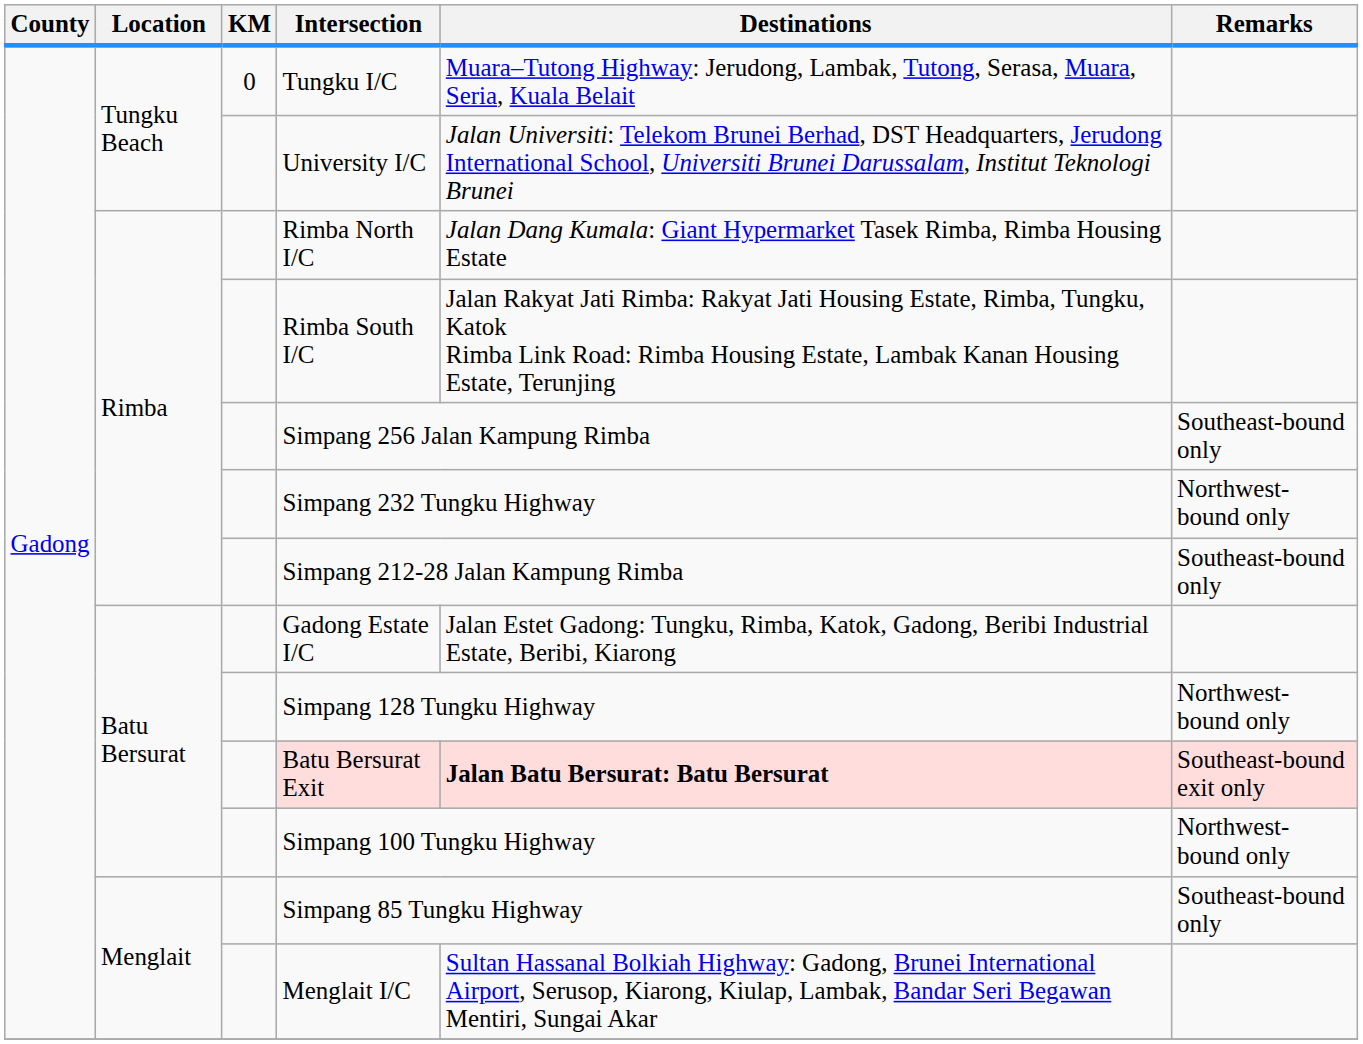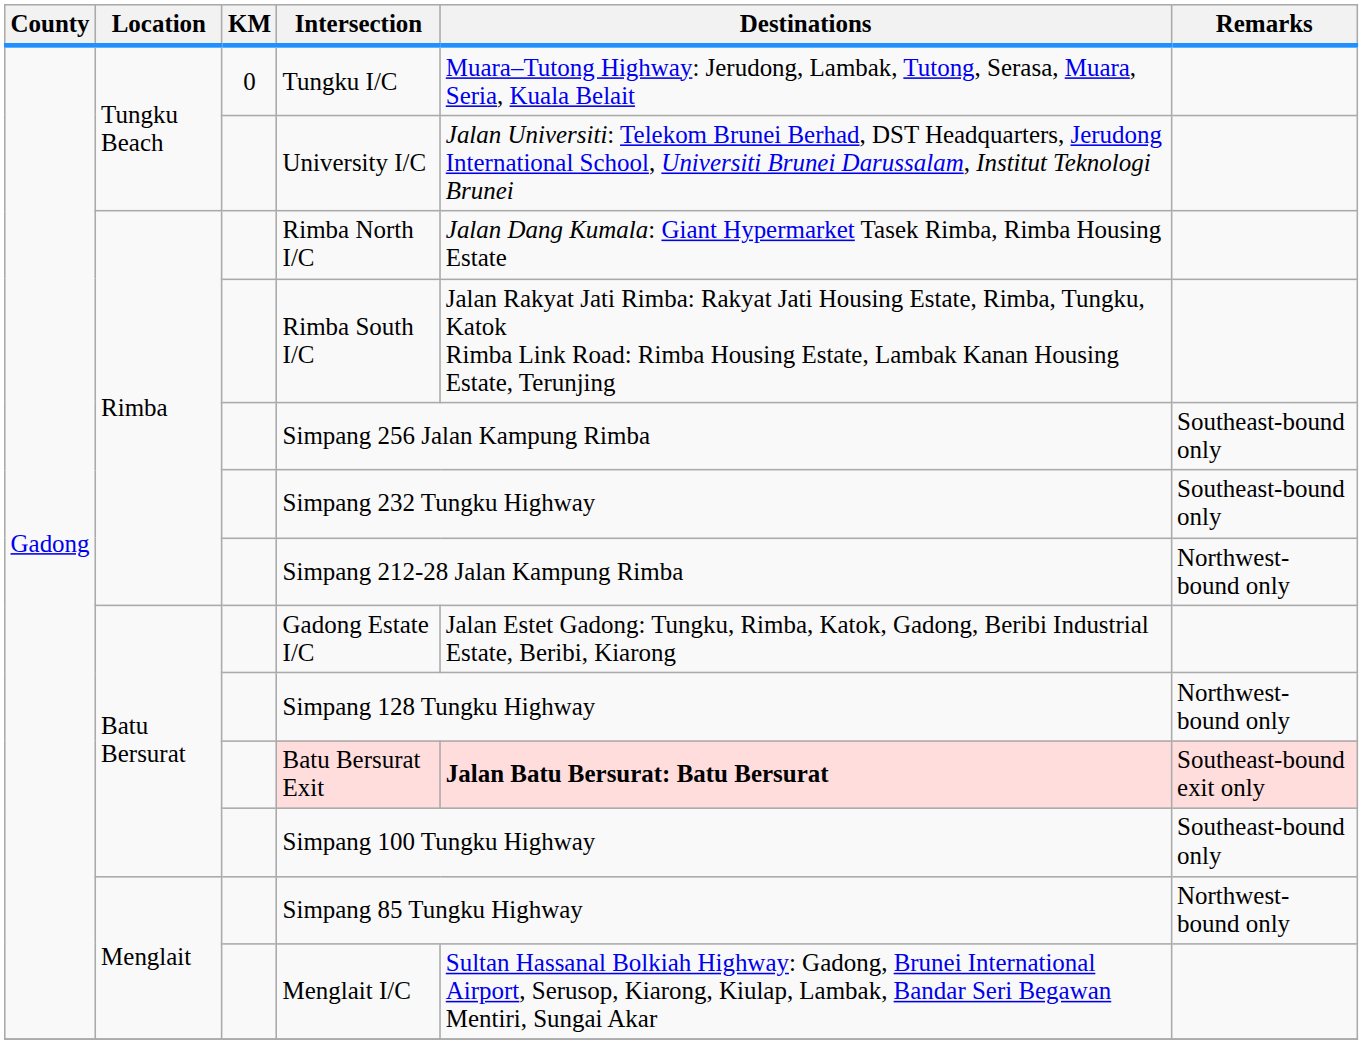 <table class="wikitable">
 <tr>
 <th style="border-bottom:3px solid #1E90FF;">County</th>
 <th style="border-bottom:3px solid #1E90FF;">Location</th>
 <th style="border-bottom:3px solid #1E90FF;">KM</th>
 <th style="border-bottom:3px solid #1E90FF;">Intersection</th>
 <th style="border-bottom:3px solid #1E90FF;">Destinations</th>
 <th style="border-bottom:3px solid #1E90FF;">Remarks</th>
 </tr>
 <tr>
 <td rowspan="13"><a href='#'>Gadong</a></td>
 <td rowspan="2">Tungku Beach</td>
 <td style="text-align: center;">0</td>
 <td>Tungku I/C</td>
 <td> <a href='#'>Muara–Tutong Highway</a>: Jerudong, Lambak, <a href='#'>Tutong</a>, Serasa, <a href='#'>Muara</a>, <a href='#'>Seria</a>, <a href='#'>Kuala Belait</a></td>
 <td></td>
 </tr>
 <tr>
 <td style="text-align: center;"></td>
 <td>University I/C</td>
 <td><em>Jalan Universiti</em>: <a href='#'>Telekom Brunei Berhad</a>, DST Headquarters, <a href='#'>Jerudong International School</a>, <em><a href='#'>Universiti Brunei Darussalam</a></em>, <em>Institut Teknologi Brunei</em></td>
 <td></td>
 </tr>
 <tr>
 <td rowspan="5">Rimba</td>
 <td style="text-align: center;"></td>
 <td>Rimba North I/C</td>
 <td><em>Jalan Dang Kumala</em>: <a href='#'>Giant Hypermarket</a> Tasek Rimba, Rimba Housing Estate</td>
 <td></td>
 </tr>
 <tr>
 <td style="text-align: center;"></td>
 <td>Rimba South I/C</td>
 <td>Jalan Rakyat Jati Rimba: Rakyat Jati Housing Estate, Rimba, Tungku, Katok<br>Rimba Link Road: Rimba Housing Estate, Lambak Kanan Housing Estate, Terunjing</td>
 <td></td>
 </tr>
 <tr>
 <td style="text-align: center;"></td>
 <td colspan="2">Simpang 256 Jalan Kampung Rimba</td>
 <td>Southeast-bound only</td>
 </tr>
 <tr>
 <td style="text-align: center;"></td>
 <td colspan="2">Simpang 232 Tungku Highway</td>
-<td>Northwest-bound only</td>
+<td>Southeast-bound only</td>
 </tr>
 <tr>
 <td style="text-align: center;"></td>
 <td colspan="2">Simpang 212-28 Jalan Kampung Rimba</td>
-<td>Southeast-bound only</td>
+<td>Northwest-bound only</td>
 </tr>
 <tr>
 <td rowspan="4">Batu Bersurat</td>
 <td style="text-align: center;"></td>
 <td>Gadong Estate I/C</td>
 <td>Jalan Estet Gadong: Tungku, Rimba, Katok, Gadong, Beribi Industrial Estate, Beribi, Kiarong</td>
 <td></td>
 </tr>
 <tr>
 <td style="text-align: center;"></td>
 <td colspan="2">Simpang 128 Tungku Highway</td>
 <td>Northwest-bound only</td>
 </tr>
 <tr>
 <td style="text-align: center;"></td>
 <td scope="row" style="background:#ffdddd">Batu Bersurat Exit</td>
 <td scope="row" style="background:#ffdddd"><strong>Jalan Batu Bersurat: Batu Bersurat</strong></td>
 <td scope="row" style="background:#ffdddd">Southeast-bound exit only</td>
 </tr>
 <tr>
 <td style="text-align: center;"></td>
 <td colspan="2">Simpang 100 Tungku Highway</td>
-<td>Northwest-bound only</td>
+<td>Southeast-bound only</td>
 </tr>
 <tr>
 <td rowspan="2">Menglait</td>
 <td style="text-align: center;"></td>
 <td colspan="2">Simpang 85 Tungku Highway</td>
-<td>Southeast-bound only</td>
+<td>Northwest-bound only</td>
 </tr>
 <tr>
 <td style="text-align: center;"></td>
 <td>Menglait I/C</td>
 <td> <a href='#'>Sultan Hassanal Bolkiah Highway</a>: Gadong, <a href='#'>Brunei International Airport</a>, Serusop, Kiarong, Kiulap, Lambak, <a href='#'>Bandar Seri Begawan</a> Mentiri, Sungai Akar</td>
 <td></td>
 </tr>
 <tr>
 </tr>
 </table>
